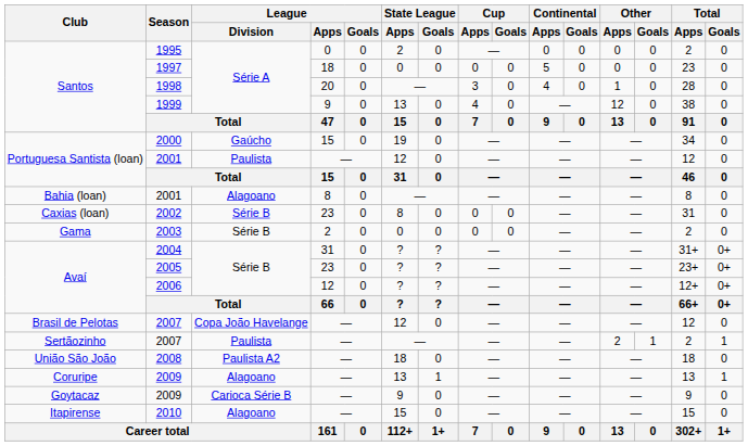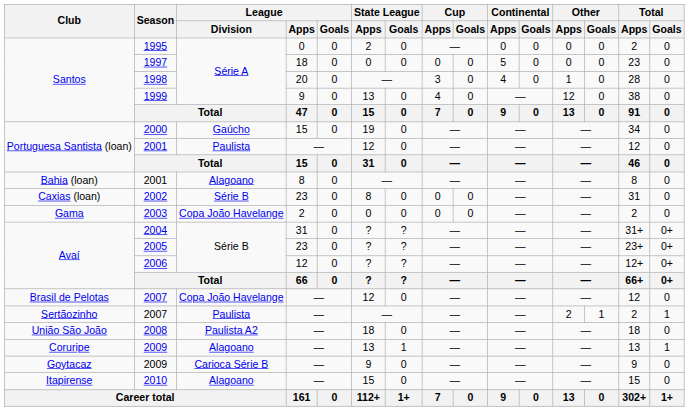 <table class="wikitable" style="text-align: center;">
 <tr>
 <th rowspan="2">Club</th>
 <th rowspan="2">Season</th>
 <th colspan="3">League</th>
 <th colspan="2">State League</th>
 <th colspan="2">Cup</th>
 <th colspan="2">Continental</th>
 <th colspan="2">Other</th>
 <th colspan="2">Total</th>
 </tr>
 <tr>
 <th>Division</th>
 <th>Apps</th>
 <th>Goals</th>
 <th>Apps</th>
 <th>Goals</th>
 <th>Apps</th>
 <th>Goals</th>
 <th>Apps</th>
 <th>Goals</th>
 <th>Apps</th>
 <th>Goals</th>
 <th>Apps</th>
 <th>Goals</th>
 </tr>
 <tr>
 <td rowspan="5" valign="center"><a href='#'>Santos</a></td>
 <td><a href='#'>1995</a></td>
 <td rowspan="4"><a href='#'>Série A</a></td>
 <td>0</td>
 <td>0</td>
 <td>2</td>
 <td>0</td>
 <td colspan="2">—</td>
 <td>0</td>
 <td>0</td>
 <td>0</td>
 <td>0</td>
 <td>2</td>
 <td>0</td>
 </tr>
 <tr>
 <td><a href='#'>1997</a></td>
 <td>18</td>
 <td>0</td>
 <td>0</td>
 <td>0</td>
 <td>0</td>
 <td>0</td>
 <td>5</td>
 <td>0</td>
 <td>0</td>
 <td>0</td>
 <td>23</td>
 <td>0</td>
 </tr>
 <tr>
 <td><a href='#'>1998</a></td>
 <td>20</td>
 <td>0</td>
 <td colspan="2">—</td>
 <td>3</td>
 <td>0</td>
 <td>4</td>
 <td>0</td>
 <td>1</td>
 <td>0</td>
 <td>28</td>
 <td>0</td>
 </tr>
 <tr>
 <td><a href='#'>1999</a></td>
 <td>9</td>
 <td>0</td>
 <td>13</td>
 <td>0</td>
 <td>4</td>
 <td>0</td>
 <td colspan="2">—</td>
 <td>12</td>
 <td>0</td>
 <td>38</td>
 <td>0</td>
 </tr>
 <tr>
 <th colspan="2">Total</th>
 <th>47</th>
 <th>0</th>
 <th>15</th>
 <th>0</th>
 <th>7</th>
 <th>0</th>
 <th>9</th>
 <th>0</th>
 <th>13</th>
 <th>0</th>
 <th>91</th>
 <th>0</th>
 </tr>
 <tr>
 <td rowspan="3" valign="center"><a href='#'>Portuguesa Santista</a> (loan)</td>
 <td><a href='#'>2000</a></td>
 <td><a href='#'>Gaúcho</a></td>
 <td>15</td>
 <td>0</td>
 <td>19</td>
 <td>0</td>
 <td colspan="2">—</td>
 <td colspan="2">—</td>
 <td colspan="2">—</td>
 <td>34</td>
 <td>0</td>
 </tr>
 <tr>
 <td><a href='#'>2001</a></td>
 <td><a href='#'>Paulista</a></td>
 <td colspan="2">—</td>
 <td>12</td>
 <td>0</td>
 <td colspan="2">—</td>
 <td colspan="2">—</td>
 <td colspan="2">—</td>
 <td>12</td>
 <td>0</td>
 </tr>
 <tr>
 <th colspan="2">Total</th>
 <th>15</th>
 <th>0</th>
 <th>31</th>
 <th>0</th>
 <th colspan="2">—</th>
 <th colspan="2">—</th>
 <th colspan="2">—</th>
 <th>46</th>
 <th>0</th>
 </tr>
 <tr>
 <td valign="center"><a href='#'>Bahia</a> (loan)</td>
 <td>2001</td>
 <td><a href='#'>Alagoano</a></td>
 <td>8</td>
 <td>0</td>
 <td colspan="2">—</td>
 <td colspan="2">—</td>
 <td colspan="2">—</td>
 <td colspan="2">—</td>
 <td>8</td>
 <td>0</td>
 </tr>
 <tr>
 <td valign="center"><a href='#'>Caxias</a> (loan)</td>
 <td><a href='#'>2002</a></td>
 <td><a href='#'>Série B</a></td>
 <td>23</td>
 <td>0</td>
 <td>8</td>
 <td>0</td>
 <td>0</td>
 <td>0</td>
 <td colspan="2">—</td>
 <td colspan="2">—</td>
 <td>31</td>
 <td>0</td>
 </tr>
 <tr>
 <td valign="center"><a href='#'>Gama</a></td>
 <td><a href='#'>2003</a></td>
-<td>Série B</td>
+<td><a href='#'>Copa João Havelange</a></td>
 <td>2</td>
 <td>0</td>
 <td>0</td>
 <td>0</td>
 <td>0</td>
 <td>0</td>
 <td colspan="2">—</td>
 <td colspan="2">—</td>
 <td>2</td>
 <td>0</td>
 </tr>
 <tr>
 <td rowspan="4" valign="center"><a href='#'>Avaí</a></td>
 <td><a href='#'>2004</a></td>
 <td rowspan="3">Série B</td>
 <td>31</td>
 <td>0</td>
 <td>?</td>
 <td>?</td>
 <td colspan="2">—</td>
 <td colspan="2">—</td>
 <td colspan="2">—</td>
 <td>31+</td>
 <td>0+</td>
 </tr>
 <tr>
 <td><a href='#'>2005</a></td>
 <td>23</td>
 <td>0</td>
 <td>?</td>
 <td>?</td>
 <td colspan="2">—</td>
 <td colspan="2">—</td>
 <td colspan="2">—</td>
 <td>23+</td>
 <td>0+</td>
 </tr>
 <tr>
 <td><a href='#'>2006</a></td>
 <td>12</td>
 <td>0</td>
 <td>?</td>
 <td>?</td>
 <td colspan="2">—</td>
 <td colspan="2">—</td>
 <td colspan="2">—</td>
 <td>12+</td>
 <td>0+</td>
 </tr>
 <tr>
 <th colspan="2">Total</th>
 <th>66</th>
 <th>0</th>
 <th>?</th>
 <th>?</th>
 <th colspan="2">—</th>
 <th colspan="2">—</th>
 <th colspan="2">—</th>
 <th>66+</th>
 <th>0+</th>
 </tr>
 <tr>
 <td valign="center"><a href='#'>Brasil de Pelotas</a></td>
 <td><a href='#'>2007</a></td>
 <td><a href='#'>Copa João Havelange</a></td>
 <td colspan="2">—</td>
 <td>12</td>
 <td>0</td>
 <td colspan="2">—</td>
 <td colspan="2">—</td>
 <td colspan="2">—</td>
 <td>12</td>
 <td>0</td>
 </tr>
 <tr>
 <td valign="center"><a href='#'>Sertãozinho</a></td>
 <td>2007</td>
 <td><a href='#'>Paulista</a></td>
 <td colspan="2">—</td>
 <td colspan="2">—</td>
 <td colspan="2">—</td>
 <td colspan="2">—</td>
 <td>2</td>
 <td>1</td>
 <td>2</td>
 <td>1</td>
 </tr>
 <tr>
 <td valign="center"><a href='#'>União São João</a></td>
 <td><a href='#'>2008</a></td>
 <td><a href='#'>Paulista A2</a></td>
 <td colspan="2">—</td>
 <td>18</td>
 <td>0</td>
 <td colspan="2">—</td>
 <td colspan="2">—</td>
 <td colspan="2">—</td>
 <td>18</td>
 <td>0</td>
 </tr>
 <tr>
 <td valign="center"><a href='#'>Coruripe</a></td>
 <td><a href='#'>2009</a></td>
 <td><a href='#'>Alagoano</a></td>
 <td colspan="2">—</td>
 <td>13</td>
 <td>1</td>
 <td colspan="2">—</td>
 <td colspan="2">—</td>
 <td colspan="2">—</td>
 <td>13</td>
 <td>1</td>
 </tr>
 <tr>
 <td valign="center"><a href='#'>Goytacaz</a></td>
 <td>2009</td>
 <td><a href='#'>Carioca Série B</a></td>
 <td colspan="2">—</td>
 <td>9</td>
 <td>0</td>
 <td colspan="2">—</td>
 <td colspan="2">—</td>
 <td colspan="2">—</td>
 <td>9</td>
 <td>0</td>
 </tr>
 <tr>
 <td valign="center"><a href='#'>Itapirense</a></td>
 <td><a href='#'>2010</a></td>
 <td><a href='#'>Alagoano</a></td>
 <td colspan="2">—</td>
 <td>15</td>
 <td>0</td>
 <td colspan="2">—</td>
 <td colspan="2">—</td>
 <td colspan="2">—</td>
 <td>15</td>
 <td>0</td>
 </tr>
 <tr>
 <th colspan="3"><strong>Career total</strong></th>
 <th>161</th>
 <th>0</th>
 <th>112+</th>
 <th>1+</th>
 <th>7</th>
 <th>0</th>
 <th>9</th>
 <th>0</th>
 <th>13</th>
 <th>0</th>
 <th>302+</th>
 <th>1+</th>
 </tr>
 </table>
